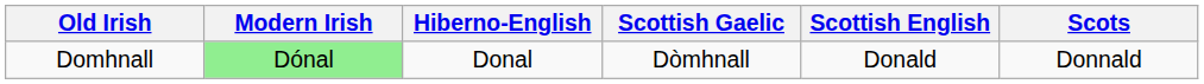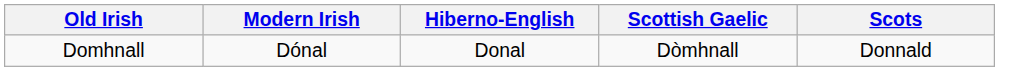 <table class="wikitable" style="text-align:right">
 <tr>
 <th width="16%"><a href='#'>Old Irish</a></th>
 <th width="16%"><a href='#'>Modern Irish</a></th>
 <th width="16%"><a href='#'>Hiberno-English</a></th>
 <th width="16%"><a href='#'>Scottish Gaelic</a></th>
-<th width="16%"><a href='#'>Scottish English</a></th>
 <th width="16%"><a href='#'>Scots</a></th>
 </tr>
 <tr>
 <td align="center">Domhnall</td>
-<td align="center" style="background: lightgreen;">Dónal</td>
+<td align="center">Dónal</td>
 <td align="center">Donal</td>
 <td align="center">Dòmhnall</td>
-<td align="center">Donald</td>
 <td align="center">Donnald</td>
 </tr>
 </table>
